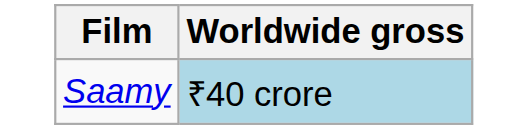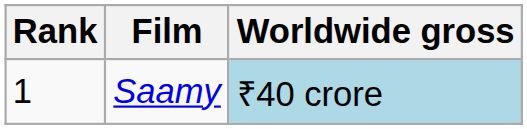 <table class="wikitable sortable" style="margin:auto; margin:auto">
 <tr>
+<th>Rank</th>
 <th>Film</th>
 <th>Worldwide gross</th>
 </tr>
 <tr>
+<td>1</td>
 <td><em><a href='#'>Saamy</a></em></td>
 <td style="background: lightblue;">₹40 crore </td>
 </tr>
 </table>
